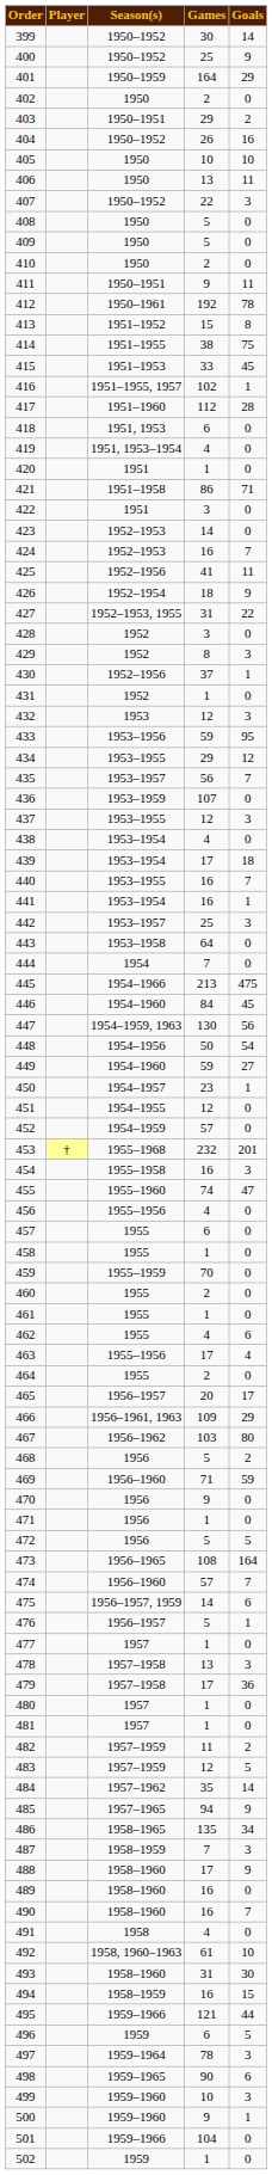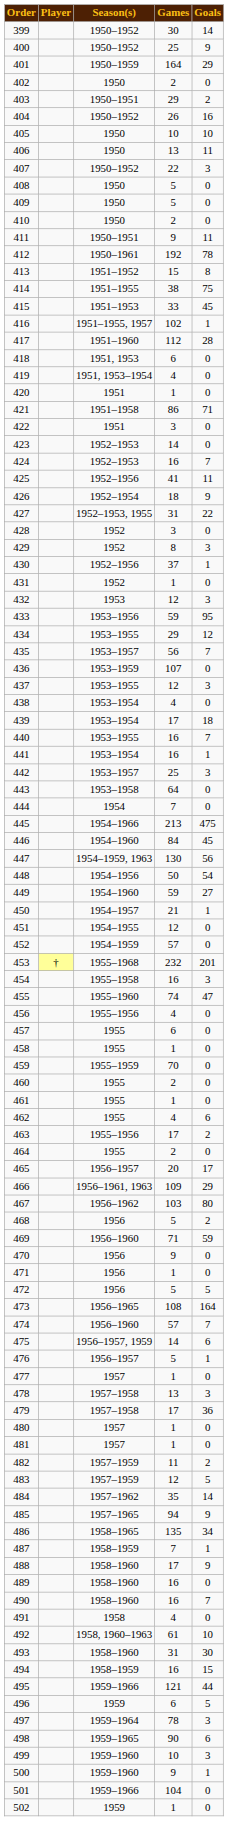 <table class="wikitable sortable" style="text-align:center; width=70%">
 <tr>
 <th style="background: #4D2004; color: #FBBF15; font-weight:bold">Order</th>
 <th style="background: #4D2004; color: #FBBF15; font-weight:bold">Player</th>
 <th style="background: #4D2004; color: #FBBF15; font-weight:bold">Season(s)</th>
 <th style="background: #4D2004; color: #FBBF15; font-weight:bold">Games</th>
 <th style="background: #4D2004; color: #FBBF15; font-weight:bold">Goals</th>
 </tr>
 <tr>
 <td>399</td>
 <td></td>
 <td>1950–1952</td>
 <td>30</td>
 <td>14</td>
 </tr>
 <tr>
 <td>400</td>
 <td></td>
 <td>1950–1952</td>
 <td>25</td>
 <td>9</td>
 </tr>
 <tr>
 <td>401</td>
 <td></td>
 <td>1950–1959</td>
 <td>164</td>
 <td>29</td>
 </tr>
 <tr>
 <td>402</td>
 <td></td>
 <td>1950</td>
 <td>2</td>
 <td>0</td>
 </tr>
 <tr>
 <td>403</td>
 <td></td>
 <td>1950–1951</td>
 <td>29</td>
 <td>2</td>
 </tr>
 <tr>
 <td>404</td>
 <td></td>
 <td>1950–1952</td>
 <td>26</td>
 <td>16</td>
 </tr>
 <tr>
 <td>405</td>
 <td></td>
 <td>1950</td>
 <td>10</td>
 <td>10</td>
 </tr>
 <tr>
 <td>406</td>
 <td></td>
 <td>1950</td>
 <td>13</td>
 <td>11</td>
 </tr>
 <tr>
 <td>407</td>
 <td></td>
 <td>1950–1952</td>
 <td>22</td>
 <td>3</td>
 </tr>
 <tr>
 <td>408</td>
 <td></td>
 <td>1950</td>
 <td>5</td>
 <td>0</td>
 </tr>
 <tr>
 <td>409</td>
 <td></td>
 <td>1950</td>
 <td>5</td>
 <td>0</td>
 </tr>
 <tr>
 <td>410</td>
 <td></td>
 <td>1950</td>
 <td>2</td>
 <td>0</td>
 </tr>
 <tr>
 <td>411</td>
 <td></td>
 <td>1950–1951</td>
 <td>9</td>
 <td>11</td>
 </tr>
 <tr>
 <td>412</td>
 <td></td>
 <td>1950–1961</td>
 <td>192</td>
 <td>78</td>
 </tr>
 <tr>
 <td>413</td>
 <td></td>
 <td>1951–1952</td>
 <td>15</td>
 <td>8</td>
 </tr>
 <tr>
 <td>414</td>
 <td></td>
 <td>1951–1955</td>
 <td>38</td>
 <td>75</td>
 </tr>
 <tr>
 <td>415</td>
 <td></td>
 <td>1951–1953</td>
 <td>33</td>
 <td>45</td>
 </tr>
 <tr>
 <td>416</td>
 <td></td>
 <td>1951–1955, 1957</td>
 <td>102</td>
 <td>1</td>
 </tr>
 <tr>
 <td>417</td>
 <td></td>
 <td>1951–1960</td>
 <td>112</td>
 <td>28</td>
 </tr>
 <tr>
 <td>418</td>
 <td></td>
 <td>1951, 1953</td>
 <td>6</td>
 <td>0</td>
 </tr>
 <tr>
 <td>419</td>
 <td></td>
 <td>1951, 1953–1954</td>
 <td>4</td>
 <td>0</td>
 </tr>
 <tr>
 <td>420</td>
 <td></td>
 <td>1951</td>
 <td>1</td>
 <td>0</td>
 </tr>
 <tr>
 <td>421</td>
 <td></td>
 <td>1951–1958</td>
 <td>86</td>
 <td>71</td>
 </tr>
 <tr>
 <td>422</td>
 <td></td>
 <td>1951</td>
 <td>3</td>
 <td>0</td>
 </tr>
 <tr>
 <td>423</td>
 <td></td>
 <td>1952–1953</td>
 <td>14</td>
 <td>0</td>
 </tr>
 <tr>
 <td>424</td>
 <td></td>
 <td>1952–1953</td>
 <td>16</td>
 <td>7</td>
 </tr>
 <tr>
 <td>425</td>
 <td></td>
 <td>1952–1956</td>
 <td>41</td>
 <td>11</td>
 </tr>
 <tr>
 <td>426</td>
 <td></td>
 <td>1952–1954</td>
 <td>18</td>
 <td>9</td>
 </tr>
 <tr>
 <td>427</td>
 <td></td>
 <td>1952–1953, 1955</td>
 <td>31</td>
 <td>22</td>
 </tr>
 <tr>
 <td>428</td>
 <td></td>
 <td>1952</td>
 <td>3</td>
 <td>0</td>
 </tr>
 <tr>
 <td>429</td>
 <td></td>
 <td>1952</td>
 <td>8</td>
 <td>3</td>
 </tr>
 <tr>
 <td>430</td>
 <td></td>
 <td>1952–1956</td>
 <td>37</td>
 <td>1</td>
 </tr>
 <tr>
 <td>431</td>
 <td></td>
 <td>1952</td>
 <td>1</td>
 <td>0</td>
 </tr>
 <tr>
 <td>432</td>
 <td></td>
 <td>1953</td>
 <td>12</td>
 <td>3</td>
 </tr>
 <tr>
 <td>433</td>
 <td></td>
 <td>1953–1956</td>
 <td>59</td>
 <td>95</td>
 </tr>
 <tr>
 <td>434</td>
 <td></td>
 <td>1953–1955</td>
 <td>29</td>
 <td>12</td>
 </tr>
 <tr>
 <td>435</td>
 <td></td>
 <td>1953–1957</td>
 <td>56</td>
 <td>7</td>
 </tr>
 <tr>
 <td>436</td>
 <td></td>
 <td>1953–1959</td>
 <td>107</td>
 <td>0</td>
 </tr>
 <tr>
 <td>437</td>
 <td></td>
 <td>1953–1955</td>
 <td>12</td>
 <td>3</td>
 </tr>
 <tr>
 <td>438</td>
 <td></td>
 <td>1953–1954</td>
 <td>4</td>
 <td>0</td>
 </tr>
 <tr>
 <td>439</td>
 <td></td>
 <td>1953–1954</td>
 <td>17</td>
 <td>18</td>
 </tr>
 <tr>
 <td>440</td>
 <td></td>
 <td>1953–1955</td>
 <td>16</td>
 <td>7</td>
 </tr>
 <tr>
 <td>441</td>
 <td></td>
 <td>1953–1954</td>
 <td>16</td>
 <td>1</td>
 </tr>
 <tr>
 <td>442</td>
 <td></td>
 <td>1953–1957</td>
 <td>25</td>
 <td>3</td>
 </tr>
 <tr>
 <td>443</td>
 <td></td>
 <td>1953–1958</td>
 <td>64</td>
 <td>0</td>
 </tr>
 <tr>
 <td>444</td>
 <td></td>
 <td>1954</td>
 <td>7</td>
 <td>0</td>
 </tr>
 <tr>
 <td>445</td>
 <td></td>
 <td>1954–1966</td>
 <td>213</td>
 <td>475</td>
 </tr>
 <tr>
 <td>446</td>
 <td></td>
 <td>1954–1960</td>
 <td>84</td>
 <td>45</td>
 </tr>
 <tr>
 <td>447</td>
 <td></td>
 <td>1954–1959, 1963</td>
 <td>130</td>
 <td>56</td>
 </tr>
 <tr>
 <td>448</td>
 <td></td>
 <td>1954–1956</td>
 <td>50</td>
 <td>54</td>
 </tr>
 <tr>
 <td>449</td>
 <td></td>
 <td>1954–1960</td>
 <td>59</td>
 <td>27</td>
 </tr>
 <tr>
 <td>450</td>
 <td></td>
 <td>1954–1957</td>
-<td>23</td>
+<td>21</td>
 <td>1</td>
 </tr>
 <tr>
 <td>451</td>
 <td></td>
 <td>1954–1955</td>
 <td>12</td>
 <td>0</td>
 </tr>
 <tr>
 <td>452</td>
 <td></td>
 <td>1954–1959</td>
 <td>57</td>
 <td>0</td>
 </tr>
 <tr>
 <td>453</td>
 <td style="background:#FFFF99">†</td>
 <td>1955–1968</td>
 <td>232</td>
 <td>201</td>
 </tr>
 <tr>
 <td>454</td>
 <td></td>
 <td>1955–1958</td>
 <td>16</td>
 <td>3</td>
 </tr>
 <tr>
 <td>455</td>
 <td></td>
 <td>1955–1960</td>
 <td>74</td>
 <td>47</td>
 </tr>
 <tr>
 <td>456</td>
 <td></td>
 <td>1955–1956</td>
 <td>4</td>
 <td>0</td>
 </tr>
 <tr>
 <td>457</td>
 <td></td>
 <td>1955</td>
 <td>6</td>
 <td>0</td>
 </tr>
 <tr>
 <td>458</td>
 <td></td>
 <td>1955</td>
 <td>1</td>
 <td>0</td>
 </tr>
 <tr>
 <td>459</td>
 <td></td>
 <td>1955–1959</td>
 <td>70</td>
 <td>0</td>
 </tr>
 <tr>
 <td>460</td>
 <td></td>
 <td>1955</td>
 <td>2</td>
 <td>0</td>
 </tr>
 <tr>
 <td>461</td>
 <td></td>
 <td>1955</td>
 <td>1</td>
 <td>0</td>
 </tr>
 <tr>
 <td>462</td>
 <td></td>
 <td>1955</td>
 <td>4</td>
 <td>6</td>
 </tr>
 <tr>
 <td>463</td>
 <td></td>
 <td>1955–1956</td>
 <td>17</td>
-<td>4</td>
+<td>2</td>
 </tr>
 <tr>
 <td>464</td>
 <td></td>
 <td>1955</td>
 <td>2</td>
 <td>0</td>
 </tr>
 <tr>
 <td>465</td>
 <td></td>
 <td>1956–1957</td>
 <td>20</td>
 <td>17</td>
 </tr>
 <tr>
 <td>466</td>
 <td></td>
 <td>1956–1961, 1963</td>
 <td>109</td>
 <td>29</td>
 </tr>
 <tr>
 <td>467</td>
 <td></td>
 <td>1956–1962</td>
 <td>103</td>
 <td>80</td>
 </tr>
 <tr>
 <td>468</td>
 <td></td>
 <td>1956</td>
 <td>5</td>
 <td>2</td>
 </tr>
 <tr>
 <td>469</td>
 <td></td>
 <td>1956–1960</td>
 <td>71</td>
 <td>59</td>
 </tr>
 <tr>
 <td>470</td>
 <td></td>
 <td>1956</td>
 <td>9</td>
 <td>0</td>
 </tr>
 <tr>
 <td>471</td>
 <td></td>
 <td>1956</td>
 <td>1</td>
 <td>0</td>
 </tr>
 <tr>
 <td>472</td>
 <td></td>
 <td>1956</td>
 <td>5</td>
 <td>5</td>
 </tr>
 <tr>
 <td>473</td>
 <td></td>
 <td>1956–1965</td>
 <td>108</td>
 <td>164</td>
 </tr>
 <tr>
 <td>474</td>
 <td></td>
 <td>1956–1960</td>
 <td>57</td>
 <td>7</td>
 </tr>
 <tr>
 <td>475</td>
 <td></td>
 <td>1956–1957, 1959</td>
 <td>14</td>
 <td>6</td>
 </tr>
 <tr>
 <td>476</td>
 <td></td>
 <td>1956–1957</td>
 <td>5</td>
 <td>1</td>
 </tr>
 <tr>
 <td>477</td>
 <td></td>
 <td>1957</td>
 <td>1</td>
 <td>0</td>
 </tr>
 <tr>
 <td>478</td>
 <td></td>
 <td>1957–1958</td>
 <td>13</td>
 <td>3</td>
 </tr>
 <tr>
 <td>479</td>
 <td></td>
 <td>1957–1958</td>
 <td>17</td>
 <td>36</td>
 </tr>
 <tr>
 <td>480</td>
 <td></td>
 <td>1957</td>
 <td>1</td>
 <td>0</td>
 </tr>
 <tr>
 <td>481</td>
 <td></td>
 <td>1957</td>
 <td>1</td>
 <td>0</td>
 </tr>
 <tr>
 <td>482</td>
 <td></td>
 <td>1957–1959</td>
 <td>11</td>
 <td>2</td>
 </tr>
 <tr>
 <td>483</td>
 <td></td>
 <td>1957–1959</td>
 <td>12</td>
 <td>5</td>
 </tr>
 <tr>
 <td>484</td>
 <td></td>
 <td>1957–1962</td>
 <td>35</td>
 <td>14</td>
 </tr>
 <tr>
 <td>485</td>
 <td></td>
 <td>1957–1965</td>
 <td>94</td>
 <td>9</td>
 </tr>
 <tr>
 <td>486</td>
 <td></td>
 <td>1958–1965</td>
 <td>135</td>
 <td>34</td>
 </tr>
 <tr>
 <td>487</td>
 <td></td>
 <td>1958–1959</td>
 <td>7</td>
-<td>3</td>
+<td>1</td>
 </tr>
 <tr>
 <td>488</td>
 <td></td>
 <td>1958–1960</td>
 <td>17</td>
 <td>9</td>
 </tr>
 <tr>
 <td>489</td>
 <td></td>
 <td>1958–1960</td>
 <td>16</td>
 <td>0</td>
 </tr>
 <tr>
 <td>490</td>
 <td></td>
 <td>1958–1960</td>
 <td>16</td>
 <td>7</td>
 </tr>
 <tr>
 <td>491</td>
 <td></td>
 <td>1958</td>
 <td>4</td>
 <td>0</td>
 </tr>
 <tr>
 <td>492</td>
 <td></td>
 <td>1958, 1960–1963</td>
 <td>61</td>
 <td>10</td>
 </tr>
 <tr>
 <td>493</td>
 <td></td>
 <td>1958–1960</td>
 <td>31</td>
 <td>30</td>
 </tr>
 <tr>
 <td>494</td>
 <td></td>
 <td>1958–1959</td>
 <td>16</td>
 <td>15</td>
 </tr>
 <tr>
 <td>495</td>
 <td></td>
 <td>1959–1966</td>
 <td>121</td>
 <td>44</td>
 </tr>
 <tr>
 <td>496</td>
 <td></td>
 <td>1959</td>
 <td>6</td>
 <td>5</td>
 </tr>
 <tr>
 <td>497</td>
 <td></td>
 <td>1959–1964</td>
 <td>78</td>
 <td>3</td>
 </tr>
 <tr>
 <td>498</td>
 <td></td>
 <td>1959–1965</td>
 <td>90</td>
 <td>6</td>
 </tr>
 <tr>
 <td>499</td>
 <td></td>
 <td>1959–1960</td>
 <td>10</td>
 <td>3</td>
 </tr>
 <tr>
 <td>500</td>
 <td></td>
 <td>1959–1960</td>
 <td>9</td>
 <td>1</td>
 </tr>
 <tr>
 <td>501</td>
 <td></td>
 <td>1959–1966</td>
 <td>104</td>
 <td>0</td>
 </tr>
 <tr>
 <td>502</td>
 <td></td>
 <td>1959</td>
 <td>1</td>
 <td>0</td>
 </tr>
 </table>
